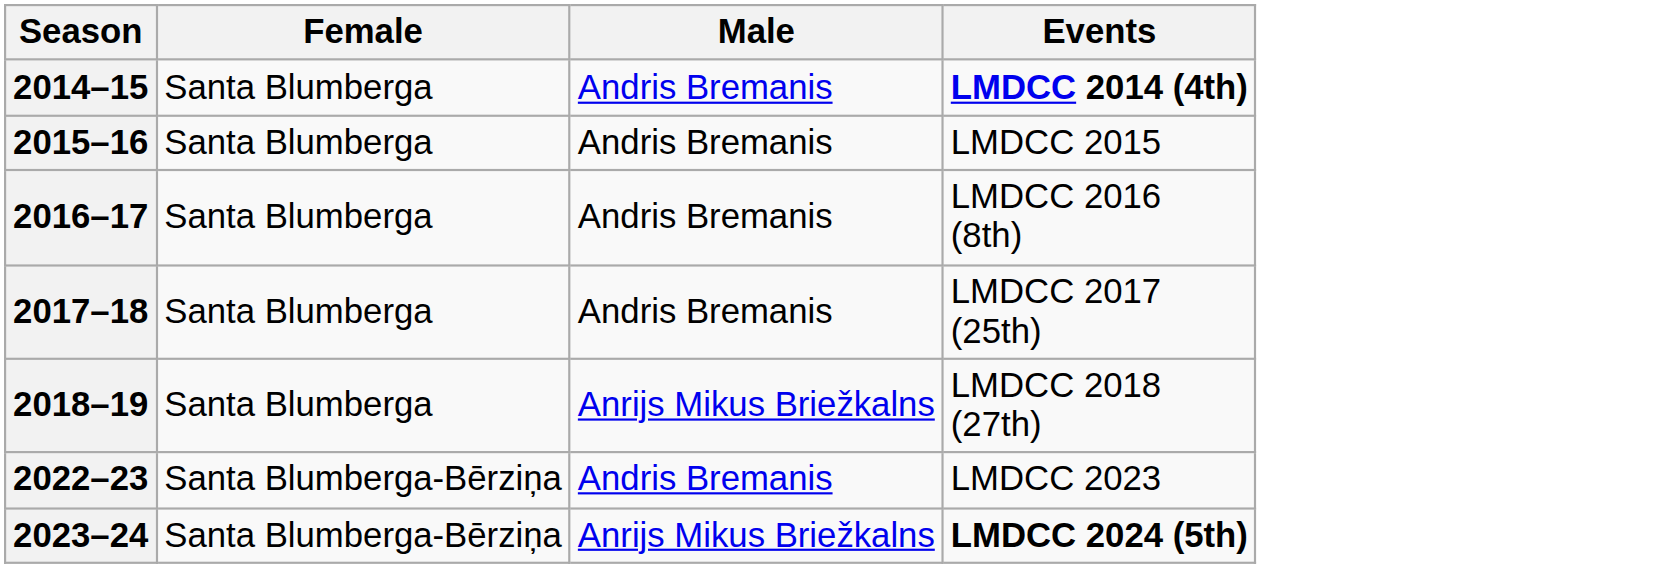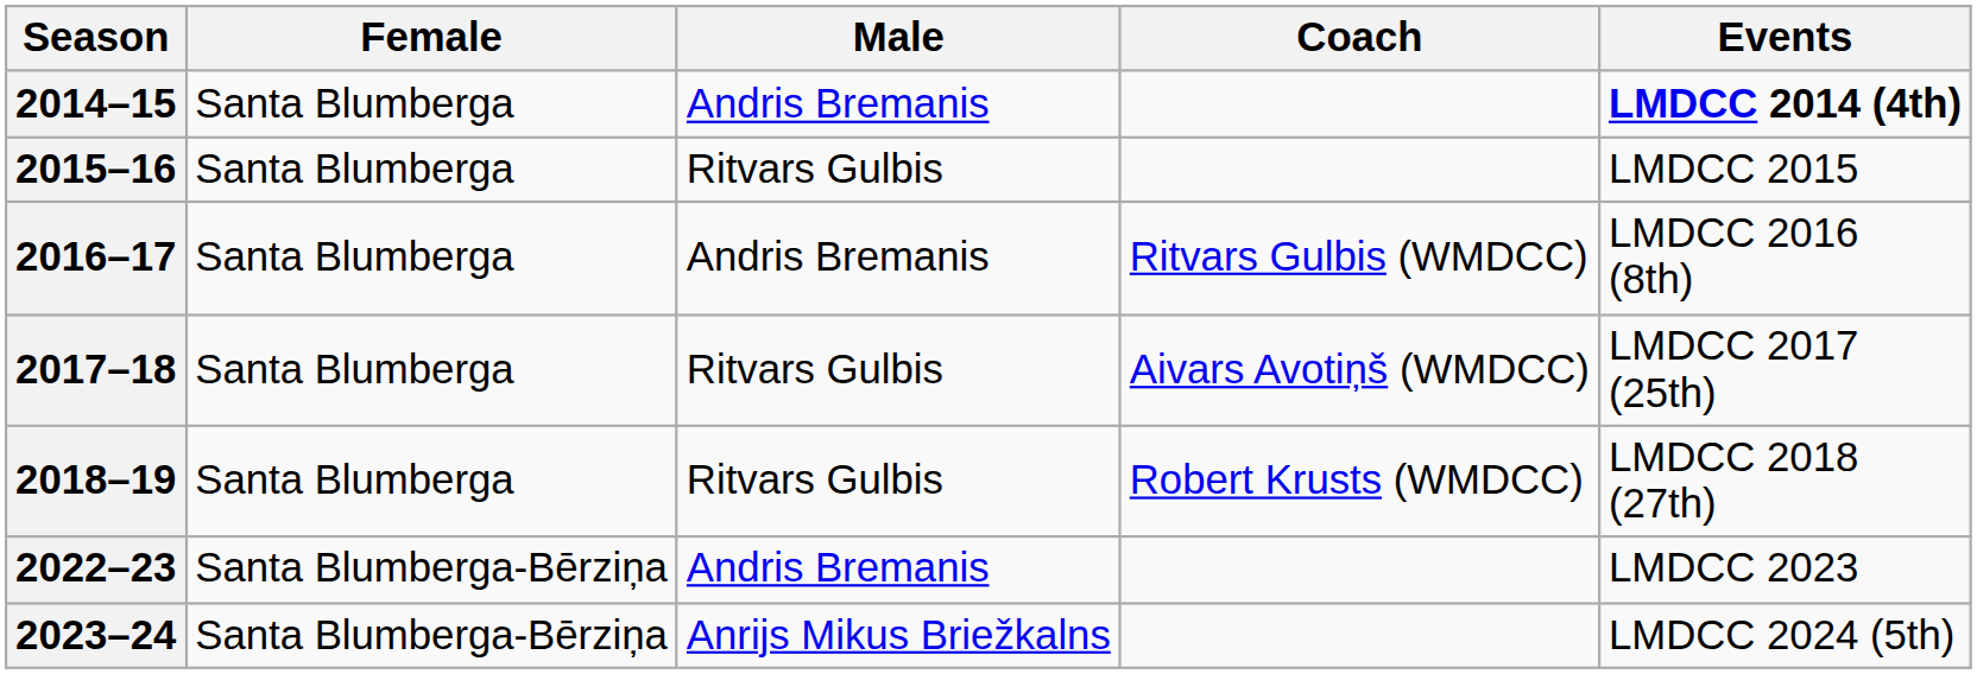 <table class="wikitable">
 <tr>
 <th scope="col">Season</th>
 <th scope="col">Female</th>
 <th scope="col">Male</th>
+<th scope="col">Coach</th>
 <th scope="col">Events</th>
 </tr>
 <tr>
 <th scope="row">2014–15</th>
 <td>Santa Blumberga</td>
 <td><a href='#'>Andris Bremanis</a></td>
+<td></td>
 <td><strong><a href='#'>LMDCC</a> 2014 (4th)</strong></td>
 </tr>
 <tr>
 <th scope="row">2015–16</th>
 <td>Santa Blumberga</td>
-<td>Andris Bremanis</td>
+<td>Ritvars Gulbis</td>
+<td></td>
 <td>LMDCC 2015 </td>
 </tr>
 <tr>
 <th scope="row">2016–17</th>
 <td>Santa Blumberga</td>
 <td>Andris Bremanis</td>
+<td><a href='#'>Ritvars Gulbis</a> (WMDCC)</td>
 <td>LMDCC 2016 <br> (8th)</td>
 </tr>
 <tr>
 <th scope="row">2017–18</th>
 <td>Santa Blumberga</td>
-<td>Andris Bremanis</td>
+<td>Ritvars Gulbis</td>
+<td><a href='#'>Aivars Avotiņš</a> (WMDCC)</td>
 <td>LMDCC 2017 <br> (25th)</td>
 </tr>
 <tr>
 <th scope="row">2018–19</th>
 <td>Santa Blumberga</td>
-<td><a href='#'>Anrijs Mikus Briežkalns</a></td>
+<td>Ritvars Gulbis</td>
+<td><a href='#'>Robert Krusts</a> (WMDCC)</td>
 <td>LMDCC 2018 <br> (27th)</td>
 </tr>
 <tr>
 <th scope="row">2022–23</th>
 <td>Santa Blumberga-Bērziņa</td>
 <td><a href='#'>Andris Bremanis</a></td>
+<td></td>
 <td>LMDCC 2023 </td>
 </tr>
 <tr>
 <th scope="row">2023–24</th>
 <td>Santa Blumberga-Bērziņa</td>
 <td><a href='#'>Anrijs Mikus Briežkalns</a></td>
-<td><strong>LMDCC 2024 (5th)</strong></td>
+<td></td>
+<td>LMDCC 2024 (5th)</td>
 </tr>
 </table>
